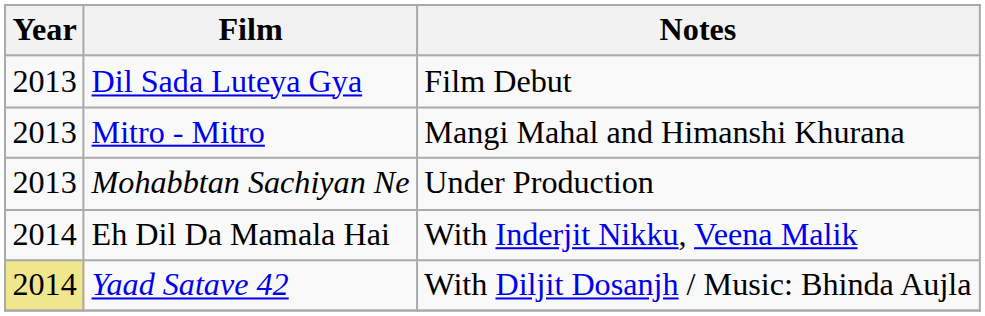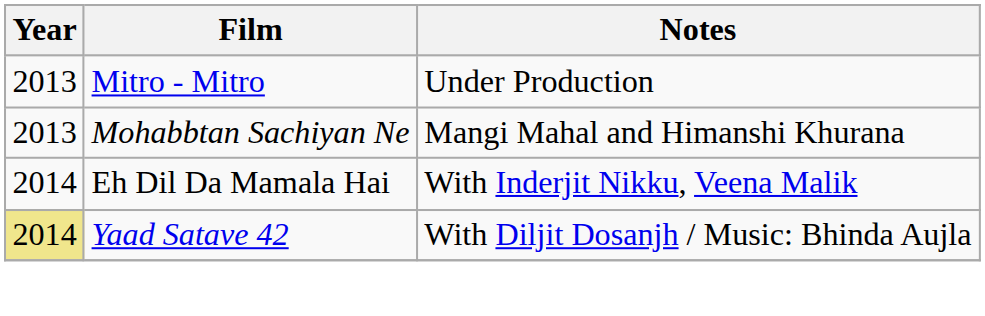 <table class="wikitable sortable">
 <tr style="background:#ccc; text-align:center;">
 <th>Year</th>
 <th>Film</th>
 <th>Notes</th>
 </tr>
 <tr>
 <td>2013</td>
-<td><a href='#'>Dil Sada Luteya Gya</a></td>
-<td>Film Debut</td>
-</tr>
-<tr>
-<td>2013</td>
 <td><a href='#'>Mitro - Mitro</a></td>
-<td>Mangi Mahal and Himanshi Khurana</td>
+<td>Under Production</td>
 </tr>
 <tr>
 <td>2013</td>
 <td><em>Mohabbtan Sachiyan Ne</em></td>
-<td>Under Production</td>
+<td>Mangi Mahal and Himanshi Khurana</td>
 </tr>
 <tr>
 <td>2014</td>
 <td>Eh Dil Da Mamala Hai</td>
 <td>With <a href='#'>Inderjit Nikku</a>, <a href='#'>Veena Malik</a></td>
 </tr>
 <tr>
 <td style="background: khaki;">2014</td>
 <td><em><a href='#'>Yaad Satave 42</a></em></td>
 <td>With <a href='#'>Diljit Dosanjh</a> / Music: Bhinda Aujla</td>
 </tr>
 <tr>
 </tr>
 </table>
